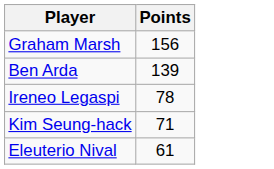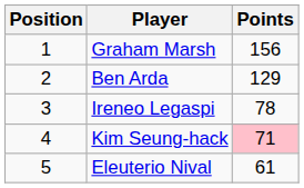 <table class=wikitable>
 <tr>
+<th>Position</th>
 <th>Player</th>
 <th>Points</th>
 </tr>
 <tr>
+<td align=center>1</td>
 <td> <a href='#'>Graham Marsh</a></td>
 <td align=center>156</td>
 </tr>
 <tr>
+<td align=center>2</td>
 <td> <a href='#'>Ben Arda</a></td>
-<td align=center>139</td>
+<td align=center>129</td>
 </tr>
 <tr>
+<td align=center>3</td>
 <td> <a href='#'>Ireneo Legaspi</a></td>
 <td align=center>78</td>
 </tr>
 <tr>
+<td align=center>4</td>
 <td> <a href='#'>Kim Seung-hack</a></td>
-<td align=center>71</td>
+<td align=center style="background: pink;">71</td>
 </tr>
 <tr>
+<td align=center>5</td>
 <td> <a href='#'>Eleuterio Nival</a></td>
 <td align=center>61</td>
 </tr>
 </table>
